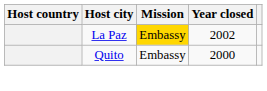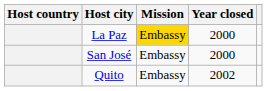 <table class="wikitable plainrowheaders" style="text-align:center;">
 <tr>
 <th scope="col">Host country</th>
 <th scope="col">Host city</th>
 <th scope="col">Mission</th>
 <th scope="col">Year closed</th>
 <th scope="col"></th>
 </tr>
 <tr>
 <th scope="row"></th>
 <td><a href='#'>La Paz</a></td>
 <td style="background: gold;">Embassy</td>
-<td>2002</td>
+<td>2000</td>
+<td></td>
+</tr>
+<tr>
+<th scope="row"></th>
+<td><a href='#'>San José</a></td>
+<td>Embassy</td>
+<td>2000</td>
 <td></td>
 </tr>
 <tr>
 <th scope="row"></th>
 <td><a href='#'>Quito</a></td>
 <td>Embassy</td>
-<td>2000</td>
+<td>2002</td>
 <td></td>
 </tr>
 </table>
